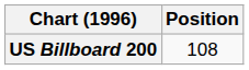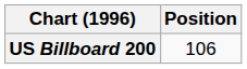 <table class="wikitable sortable plainrowheaders" style="text-align:center">
 <tr>
 <th scope="col">Chart (1996)</th>
 <th scope="col">Position</th>
 </tr>
 <tr>
 <th scope="row">US <em>Billboard</em> 200</th>
-<td>108</td>
+<td>106</td>
 </tr>
 </table>
